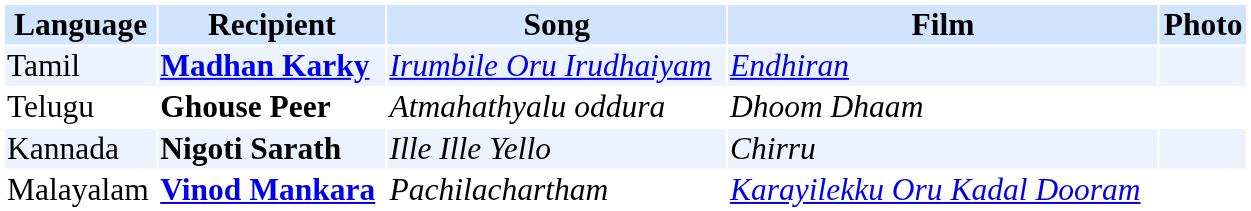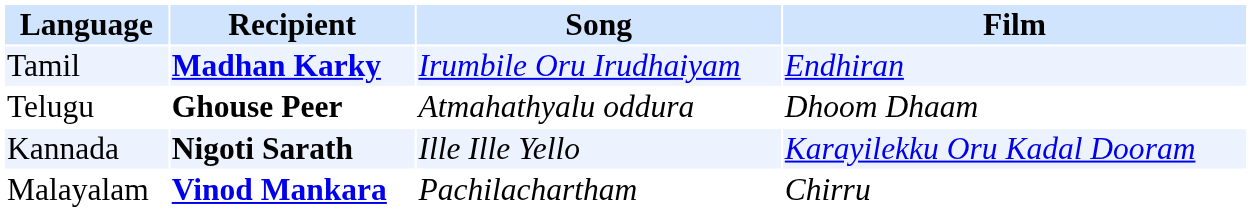 <table cellspacing="1" cellpadding="1" border="0" style="width:50%;">
 <tr style="background:#d1e4fd;">
 <th>Language</th>
 <th>Recipient</th>
 <th>Song</th>
 <th>Film</th>
-<th>Photo</th>
 </tr>
 <tr style="background:#edf3fe;">
 <td>Tamil</td>
 <td><strong><a href='#'>Madhan Karky</a></strong></td>
 <td><em><a href='#'>Irumbile Oru Irudhaiyam</a></em></td>
 <td><em><a href='#'>Endhiran</a></em></td>
-<td></td>
 </tr>
 <tr>
 <td>Telugu</td>
 <td><strong>Ghouse Peer</strong></td>
 <td><em>Atmahathyalu oddura</em></td>
 <td><em>Dhoom Dhaam</em></td>
-<td></td>
 </tr>
 <tr style="background:#edf3fe;">
 <td>Kannada</td>
 <td><strong>Nigoti Sarath</strong></td>
 <td><em>Ille Ille Yello</em></td>
-<td><em>Chirru</em></td>
-<td></td>
+<td><em><a href='#'>Karayilekku Oru Kadal Dooram</a></em></td>
 </tr>
 <tr>
 <td>Malayalam</td>
 <td><strong><a href='#'>Vinod Mankara</a></strong></td>
 <td><em>Pachilachartham</em></td>
-<td><em><a href='#'>Karayilekku Oru Kadal Dooram</a></em></td>
-<td></td>
+<td><em>Chirru</em></td>
 </tr>
 </table>
